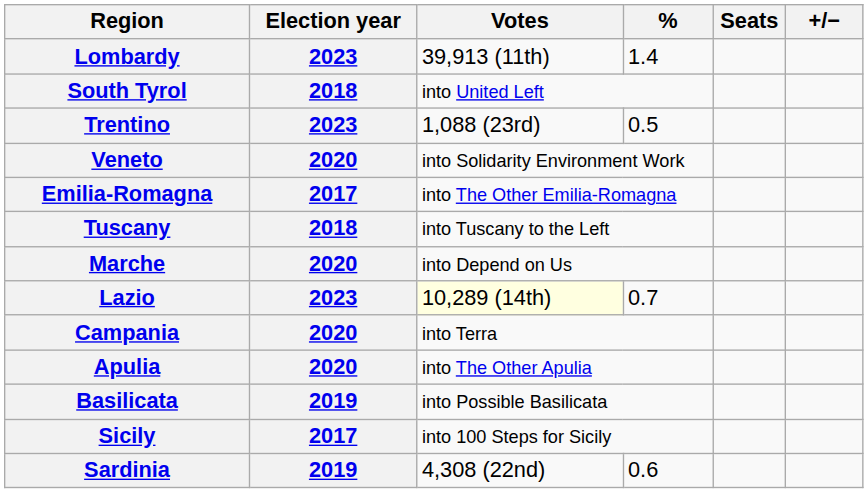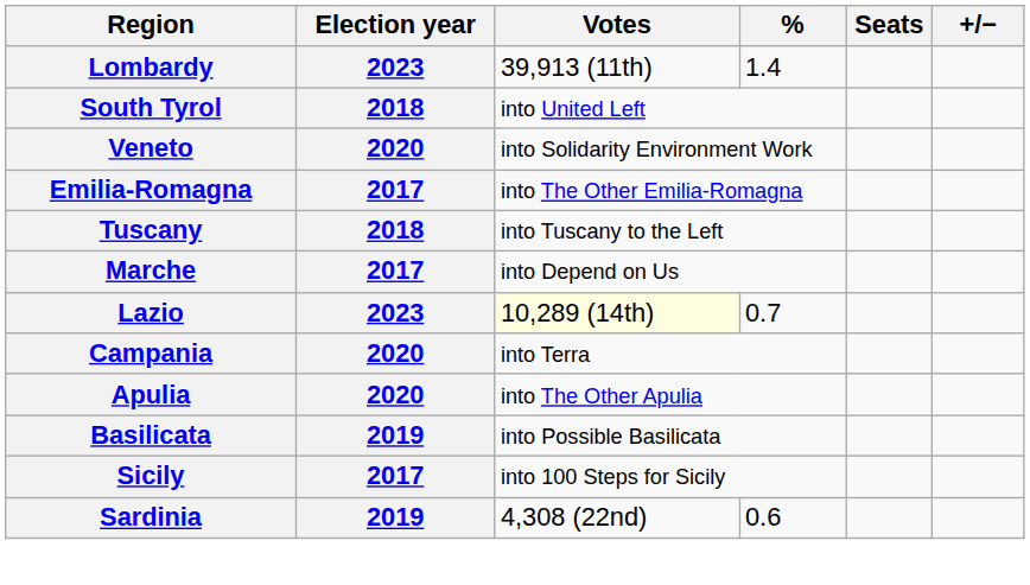 <table class=wikitable style="width:50%; border:1px #AAAAFF solid">
 <tr>
 <th width=19%>Region</th>
 <th width=13%>Election year</th>
 <th width=16%>Votes</th>
 <th width=7%>%</th>
 <th width=1%>Seats</th>
 <th width=6%>+/−</th>
 </tr>
 <tr>
 <th><a href='#'>Lombardy</a></th>
 <th><a href='#'>2023</a></th>
 <td>39,913 (11th)</td>
 <td>1.4</td>
 <td></td>
 <td></td>
 </tr>
 <tr>
 <th><a href='#'>South Tyrol</a></th>
 <th><a href='#'>2018</a></th>
 <td colspan=2><small>into <a href='#'>United Left</a></small></td>
-<td></td>
-<td></td>
-</tr>
-<tr>
-<th><a href='#'>Trentino</a></th>
-<th><a href='#'>2023</a></th>
-<td>1,088 (23rd)</td>
-<td>0.5</td>
 <td></td>
 <td></td>
 </tr>
 <tr>
 <th><a href='#'>Veneto</a></th>
 <th><a href='#'>2020</a></th>
 <td colspan=2><small>into Solidarity Environment Work</small></td>
 <td></td>
 <td></td>
 </tr>
 <tr>
 <th><a href='#'>Emilia-Romagna</a></th>
 <th><a href='#'>2017</a></th>
 <td colspan="2"><small>into <a href='#'>The Other Emilia-Romagna</a></small></td>
 <td></td>
 <td></td>
 </tr>
 <tr>
 <th><a href='#'>Tuscany</a></th>
 <th><a href='#'>2018</a></th>
 <td colspan=2><small>into Tuscany to the Left</small></td>
 <td></td>
 <td></td>
 </tr>
 <tr>
 <th><a href='#'>Marche</a></th>
-<th><a href='#'>2020</a></th>
+<th><a href='#'>2017</a></th>
 <td colspan=2><small>into Depend on Us</small></td>
 <td></td>
 <td></td>
 </tr>
 <tr>
 <th><a href='#'>Lazio</a></th>
 <th><a href='#'>2023</a></th>
 <td style="background: lightyellow;">10,289 (14th)</td>
 <td>0.7</td>
 <td></td>
 <td></td>
 </tr>
 <tr>
 <th><a href='#'>Campania</a></th>
 <th><a href='#'>2020</a></th>
 <td colspan=2><small>into Terra</small></td>
 <td></td>
 <td></td>
 </tr>
 <tr>
 <th><a href='#'>Apulia</a></th>
 <th><a href='#'>2020</a></th>
 <td colspan=2><small>into <a href='#'>The Other Apulia</a></small></td>
 <td></td>
 <td></td>
 </tr>
 <tr>
 <th><a href='#'>Basilicata</a></th>
 <th><a href='#'>2019</a></th>
 <td colspan=2><small>into Possible Basilicata</small></td>
 <td></td>
 <td></td>
 </tr>
 <tr>
 <th><a href='#'>Sicily</a></th>
 <th><a href='#'>2017</a></th>
 <td colspan=2><small>into 100 Steps for Sicily</small></td>
 <td></td>
 <td></td>
 </tr>
 <tr>
 <th><a href='#'>Sardinia</a></th>
 <th><a href='#'>2019</a></th>
 <td>4,308 (22nd)</td>
 <td>0.6</td>
 <td></td>
 <td></td>
 </tr>
 </table>
